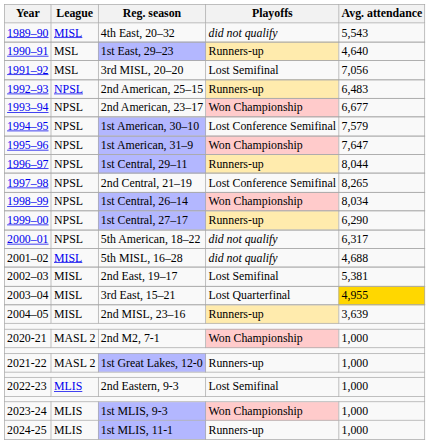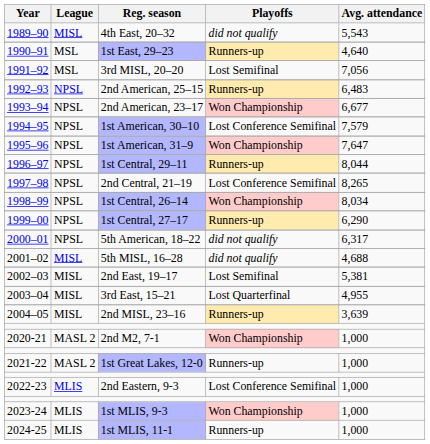 <table class="wikitable">
 <tr>
 <th>Year</th>
 <th>League</th>
 <th>Reg. season</th>
 <th>Playoffs</th>
 <th>Avg. attendance</th>
 </tr>
 <tr>
 <td><a href='#'>1989–90</a></td>
 <td><a href='#'>MISL</a></td>
 <td>4th East, 20–32</td>
 <td><em>did not qualify</em></td>
 <td>5,543</td>
 </tr>
 <tr>
 </tr>
 <tr>
 <td><a href='#'>1990–91</a></td>
 <td>MSL</td>
 <td style="background:#b3b7ff;">1st East, 29–23</td>
 <td style="background:#ffebad;">Runners-up</td>
 <td>4,640</td>
 </tr>
 <tr>
 </tr>
 <tr>
 <td><a href='#'>1991–92</a></td>
 <td>MSL</td>
 <td>3rd MISL, 20–20</td>
 <td>Lost Semifinal</td>
 <td>7,056</td>
 </tr>
 <tr>
 </tr>
 <tr>
 <td><a href='#'>1992–93</a></td>
 <td><a href='#'>NPSL</a></td>
 <td>2nd American, 25–15</td>
 <td style="background:#ffebad;">Runners-up</td>
 <td>6,483</td>
 </tr>
 <tr>
 </tr>
 <tr>
 <td><a href='#'>1993–94</a></td>
 <td>NPSL</td>
 <td>2nd American, 23–17</td>
 <td style="background:#ffcbcb;">Won Championship</td>
 <td>6,677</td>
 </tr>
 <tr>
 </tr>
 <tr>
 <td><a href='#'>1994–95</a></td>
 <td>NPSL</td>
 <td style="background:#b3b7ff;">1st American, 30–10</td>
 <td>Lost Conference Semifinal</td>
 <td>7,579</td>
 </tr>
 <tr>
 </tr>
 <tr>
 <td><a href='#'>1995–96</a></td>
 <td>NPSL</td>
 <td style="background:#b3b7ff;">1st American, 31–9</td>
 <td style="background:#ffcbcb;">Won Championship</td>
 <td>7,647</td>
 </tr>
 <tr>
 </tr>
 <tr>
 <td><a href='#'>1996–97</a></td>
 <td>NPSL</td>
 <td style="background:#b3b7ff;">1st Central, 29–11</td>
 <td style="background:#ffebad;">Runners-up</td>
 <td>8,044</td>
 </tr>
 <tr>
 </tr>
 <tr>
 <td><a href='#'>1997–98</a></td>
 <td>NPSL</td>
 <td>2nd Central, 21–19</td>
 <td>Lost Conference Semifinal</td>
 <td>8,265</td>
 </tr>
 <tr>
 </tr>
 <tr>
 <td><a href='#'>1998–99</a></td>
 <td>NPSL</td>
 <td style="background:#b3b7ff;">1st Central, 26–14</td>
 <td style="background:#ffcbcb;">Won Championship</td>
 <td>8,034</td>
 </tr>
 <tr>
 </tr>
 <tr>
 <td><a href='#'>1999–00</a></td>
 <td>NPSL</td>
 <td style="background:#b3b7ff;">1st Central, 27–17</td>
 <td style="background:#ffebad;">Runners-up</td>
 <td>6,290</td>
 </tr>
 <tr>
 </tr>
 <tr>
 <td><a href='#'>2000–01</a></td>
 <td>NPSL</td>
 <td>5th American, 18–22</td>
 <td><em>did not qualify</em></td>
 <td>6,317</td>
 </tr>
 <tr>
 </tr>
 <tr>
 <td>2001–02</td>
 <td><a href='#'>MISL</a></td>
 <td>5th MISL, 16–28</td>
 <td><em>did not qualify</em></td>
 <td>4,688</td>
 </tr>
 <tr>
 </tr>
 <tr>
 <td>2002–03</td>
 <td>MISL</td>
 <td>2nd East, 19–17</td>
 <td>Lost Semifinal</td>
 <td>5,381</td>
 </tr>
 <tr>
 </tr>
 <tr>
 <td>2003–04</td>
 <td>MISL</td>
 <td>3rd East, 15–21</td>
 <td>Lost Quarterfinal</td>
-<td style="background: gold;">4,955</td>
+<td>4,955</td>
 </tr>
 <tr>
 </tr>
 <tr>
 <td>2004–05</td>
 <td>MISL</td>
 <td>2nd MISL, 23–16</td>
 <td style="background:#ffebad;">Runners-up</td>
 <td>3,639</td>
 </tr>
 <tr>
 <td colspan="5"></td>
 </tr>
 <tr>
 <td>2020-21</td>
 <td>MASL 2</td>
 <td>2nd M2, 7-1</td>
 <td style="background:#ffcbcb;">Won Championship</td>
 <td>1,000</td>
 </tr>
 <tr>
 <td colspan="5"></td>
 </tr>
 <tr>
 <td>2021-22</td>
 <td>MASL 2</td>
 <td style="background:#b3b7ff;">1st Great Lakes, 12-0</td>
 <td>Runners-up</td>
 <td>1,000</td>
 </tr>
 <tr>
 <td colspan="5"></td>
 </tr>
 <tr>
 <td>2022-23</td>
 <td><a href='#'>MLIS</a></td>
 <td>2nd Eastern, 9-3</td>
-<td>Lost Semifinal</td>
+<td>Lost Conference Semifinal</td>
 <td>1,000</td>
 </tr>
 <tr>
 <td colspan="5"></td>
 </tr>
 <tr>
 <td>2023-24</td>
 <td>MLIS</td>
 <td style="background:#b3b7ff;">1st MLIS, 9-3</td>
 <td style="background:#ffcbcb;">Won Championship</td>
 <td>1,000</td>
 </tr>
 <tr>
 <td>2024-25</td>
 <td>MLIS</td>
 <td style="background:#b3b7ff;">1st MLIS, 11-1</td>
 <td>Runners-up</td>
 <td>1,000</td>
 </tr>
 </table>
